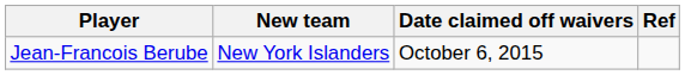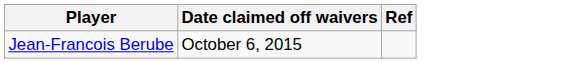 <table class="wikitable">
 <tr>
 <th>Player</th>
-<th>New team</th>
 <th>Date claimed off waivers</th>
 <th>Ref</th>
 </tr>
 <tr>
 <td><a href='#'>Jean-Francois Berube</a></td>
-<td><a href='#'>New York Islanders</a></td>
 <td>October 6, 2015</td>
 <td></td>
 </tr>
 </table>
